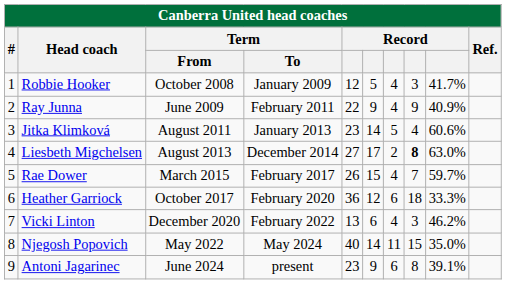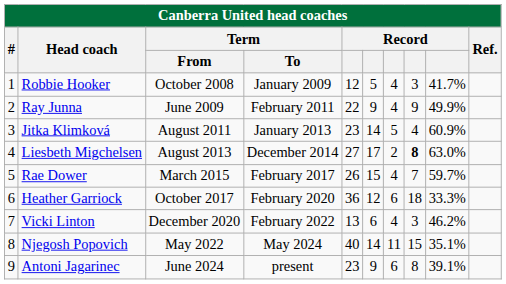 <table class="sortable wikitable" style="text-align:center">
 <tr>
 <th colspan="10" style="background:#00703C;color:#FFFFFF;">Canberra United head coaches</th>
 </tr>
 <tr>
 <th rowspan="2">#</th>
 <th rowspan="2">Head coach</th>
 <th colspan="2">Term</th>
 <th colspan="5">Record</th>
 <th rowspan="2">Ref.</th>
 </tr>
 <tr>
 <th>From</th>
 <th>To</th>
 <th></th>
 <th></th>
 <th></th>
 <th></th>
 <th></th>
 </tr>
 <tr>
 <td align="left">1</td>
 <td align="left"> <a href='#'>Robbie Hooker</a></td>
 <td>October 2008</td>
 <td>January 2009</td>
 <td>12</td>
 <td>5</td>
 <td>4</td>
 <td>3</td>
 <td>41.7%</td>
 <td></td>
 </tr>
 <tr>
 <td align="left">2</td>
 <td align="left"> <a href='#'>Ray Junna</a></td>
 <td>June 2009</td>
 <td>February 2011</td>
 <td>22</td>
 <td>9</td>
 <td>4</td>
 <td>9</td>
-<td>40.9%</td>
+<td>49.9%</td>
 <td></td>
 </tr>
 <tr>
 <td align="left">3</td>
 <td align="left"> <a href='#'>Jitka Klimková</a></td>
 <td>August 2011</td>
 <td>January 2013</td>
 <td>23</td>
 <td>14</td>
 <td>5</td>
 <td>4</td>
-<td>60.6%</td>
+<td>60.9%</td>
 <td></td>
 </tr>
 <tr>
 <td align="left">4</td>
 <td align="left"> <a href='#'>Liesbeth Migchelsen</a></td>
 <td>August 2013</td>
 <td>December 2014</td>
 <td>27</td>
 <td>17</td>
 <td>2</td>
 <td><strong>8</strong></td>
 <td>63.0%</td>
 <td></td>
 </tr>
 <tr>
 <td align="left">5</td>
 <td align="left"> <a href='#'>Rae Dower</a></td>
 <td>March 2015</td>
 <td>February 2017</td>
 <td>26</td>
 <td>15</td>
 <td>4</td>
 <td>7</td>
 <td>59.7%</td>
 <td></td>
 </tr>
 <tr>
 <td align="left">6</td>
 <td align="left"> <a href='#'>Heather Garriock</a></td>
 <td>October 2017</td>
 <td>February 2020</td>
 <td>36</td>
 <td>12</td>
 <td>6</td>
 <td>18</td>
 <td>33.3%</td>
 <td></td>
 </tr>
 <tr>
 <td align="left">7</td>
 <td align="left"> <a href='#'>Vicki Linton</a></td>
 <td>December 2020</td>
 <td>February 2022</td>
 <td>13</td>
 <td>6</td>
 <td>4</td>
 <td>3</td>
 <td>46.2%</td>
 <td></td>
 </tr>
 <tr>
 <td align="left">8</td>
 <td align="left"> <a href='#'>Njegosh Popovich</a></td>
 <td>May 2022</td>
 <td>May 2024</td>
 <td>40</td>
 <td>14</td>
 <td>11</td>
 <td>15</td>
-<td>35.0%</td>
+<td>35.1%</td>
 <td></td>
 </tr>
 <tr>
 <td align="left">9</td>
 <td align="left"> <a href='#'>Antoni Jagarinec</a></td>
 <td>June 2024</td>
 <td>present</td>
 <td>23</td>
 <td>9</td>
 <td>6</td>
 <td>8</td>
 <td>39.1%</td>
 <td></td>
 </tr>
 </table>
